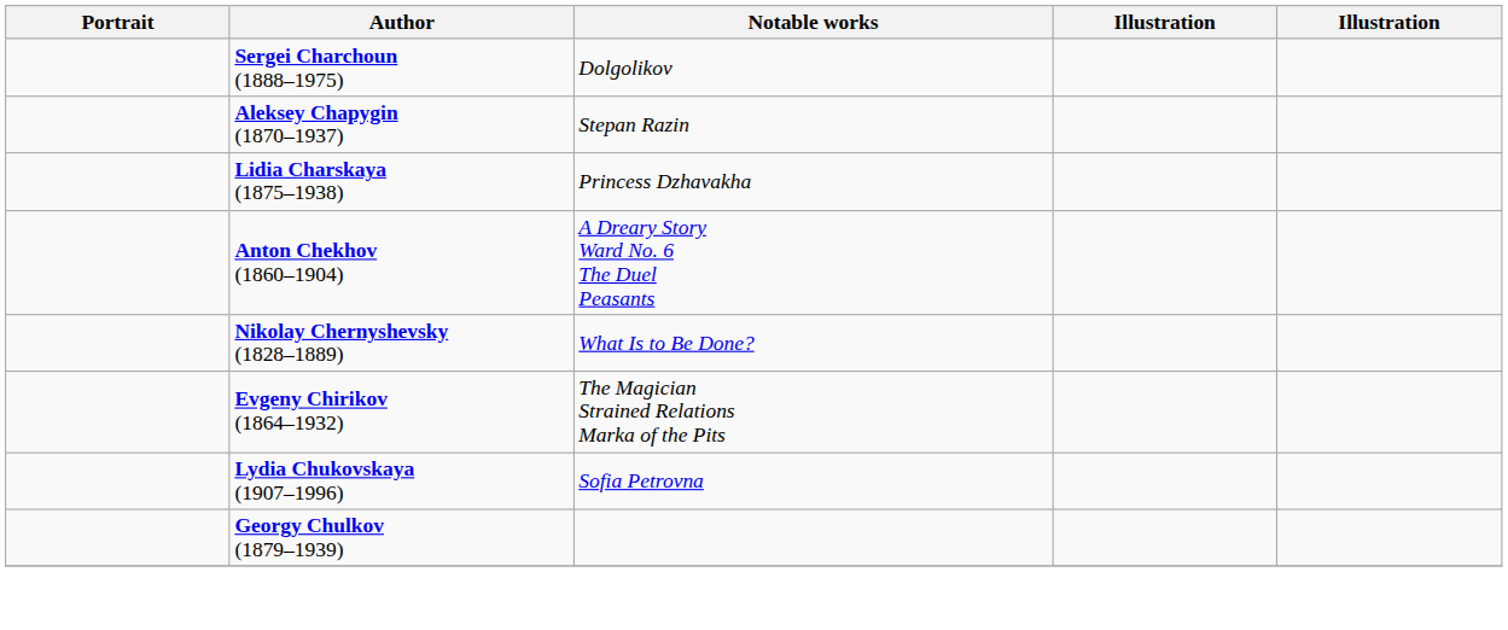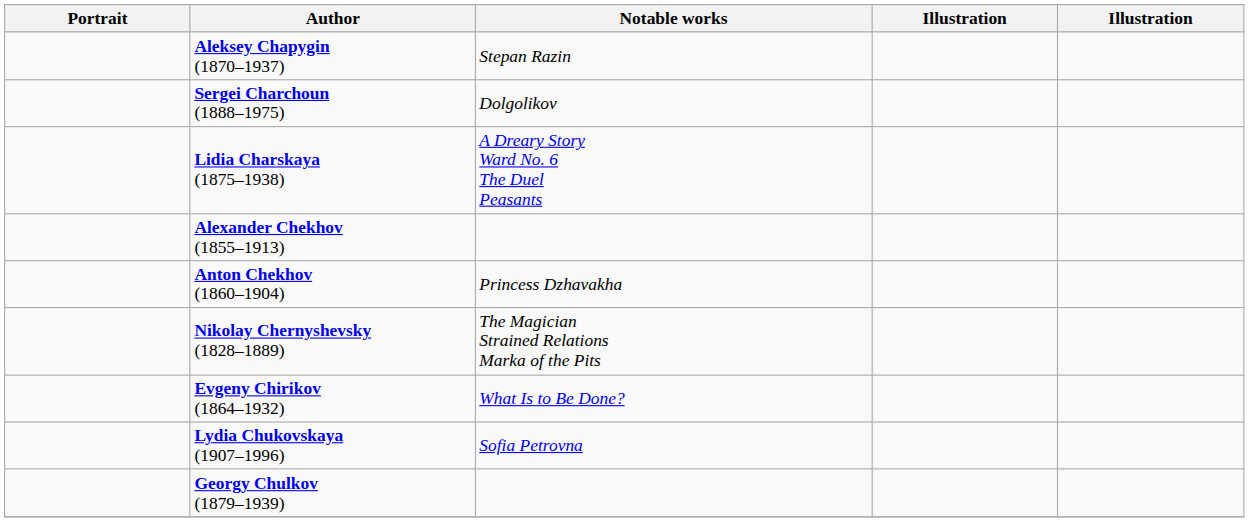 <table class="wikitable" style="width:90%;">
 <tr bgcolor="#cccccc">
 <th width=15%>Portrait</th>
 <th width=23%>Author</th>
 <th width=32%>Notable works</th>
 <th width=15%>Illustration</th>
 <th width=15%>Illustration</th>
 </tr>
 <tr>
 <td align=center></td>
+<td><strong><a href='#'>Aleksey Chapygin</a></strong><br>(1870–1937)</td>
+<td><em>Stepan Razin</em></td>
+<td align=center></td>
+<td align=center></td>
+</tr>
+<tr>
+<td align=center></td>
 <td><strong><a href='#'>Sergei Charchoun</a></strong><br>(1888–1975)</td>
 <td><em>Dolgolikov</em></td>
 <td align=center></td>
 <td align=center></td>
 </tr>
 <tr>
 <td align=center></td>
-<td><strong><a href='#'>Aleksey Chapygin</a></strong><br>(1870–1937)</td>
-<td><em>Stepan Razin</em></td>
+<td><strong><a href='#'>Lidia Charskaya</a></strong><br>(1875–1938)</td>
+<td><em><a href='#'>A Dreary Story</a></em><br><em><a href='#'>Ward No. 6</a></em><br><em><a href='#'>The Duel</a></em><br><em><a href='#'>Peasants</a></em></td>
 <td align=center></td>
 <td align=center></td>
 </tr>
 <tr>
 <td align=center></td>
-<td><strong><a href='#'>Lidia Charskaya</a></strong><br>(1875–1938)</td>
+<td><strong><a href='#'>Alexander Chekhov</a></strong><br>(1855–1913)</td>
+<td></td>
+<td align=center></td>
+<td align=center></td>
+</tr>
+<tr>
+<td align=center></td>
+<td><strong><a href='#'>Anton Chekhov</a></strong><br>(1860–1904)</td>
 <td><em>Princess Dzhavakha</em></td>
 <td align=center></td>
 <td align=center></td>
 </tr>
 <tr>
 <td align=center></td>
-<td><strong><a href='#'>Anton Chekhov</a></strong><br>(1860–1904)</td>
-<td><em><a href='#'>A Dreary Story</a></em><br><em><a href='#'>Ward No. 6</a></em><br><em><a href='#'>The Duel</a></em><br><em><a href='#'>Peasants</a></em></td>
-<td align=center></td>
-<td align=center></td>
-</tr>
-<tr>
-<td align=center></td>
 <td><strong><a href='#'>Nikolay Chernyshevsky</a></strong><br>(1828–1889)</td>
-<td><em><a href='#'>What Is to Be Done?</a></em></td>
+<td><em>The Magician</em><br><em>Strained Relations</em><br><em>Marka of the Pits</em></td>
 <td align=center></td>
 <td align=center></td>
 </tr>
 <tr>
 <td align=center></td>
 <td><strong><a href='#'>Evgeny Chirikov</a></strong><br>(1864–1932)</td>
-<td><em>The Magician</em><br><em>Strained Relations</em><br><em>Marka of the Pits</em></td>
+<td><em><a href='#'>What Is to Be Done?</a></em></td>
 <td align=center></td>
 <td align=center></td>
 </tr>
 <tr>
 <td align=center></td>
 <td><strong><a href='#'>Lydia Chukovskaya</a></strong><br>(1907–1996)</td>
 <td><em><a href='#'>Sofia Petrovna</a></em></td>
 <td align=center></td>
 <td align=center></td>
 </tr>
 <tr>
 <td align=center></td>
 <td><strong><a href='#'>Georgy Chulkov</a></strong><br>(1879–1939)</td>
 <td></td>
 <td align=center></td>
 <td align=center></td>
 </tr>
 <tr>
 </tr>
 </table>
